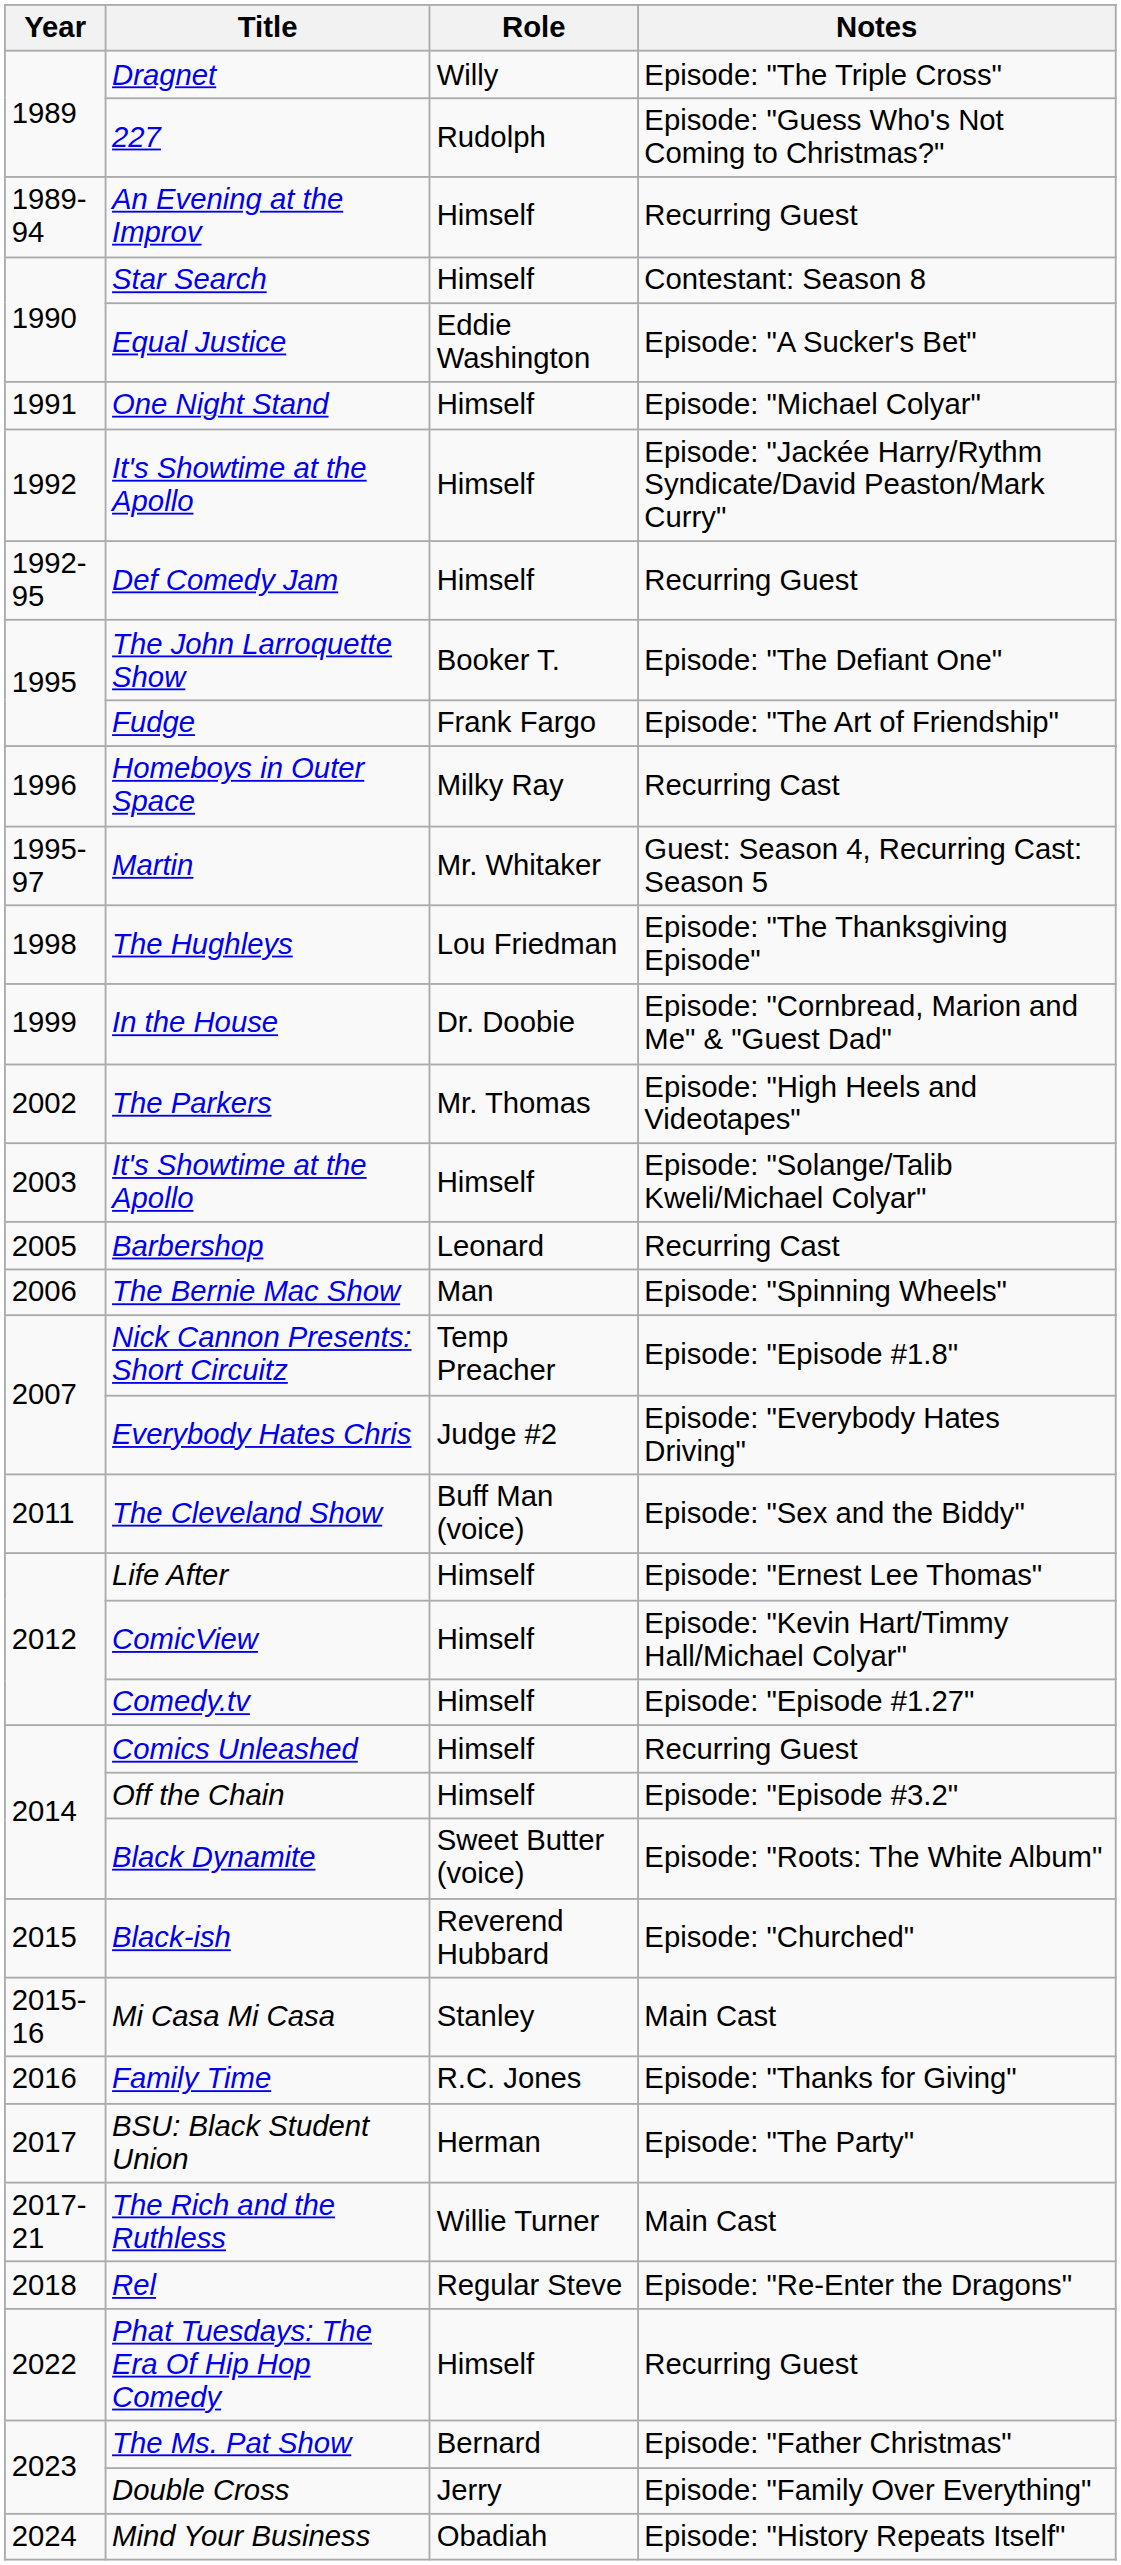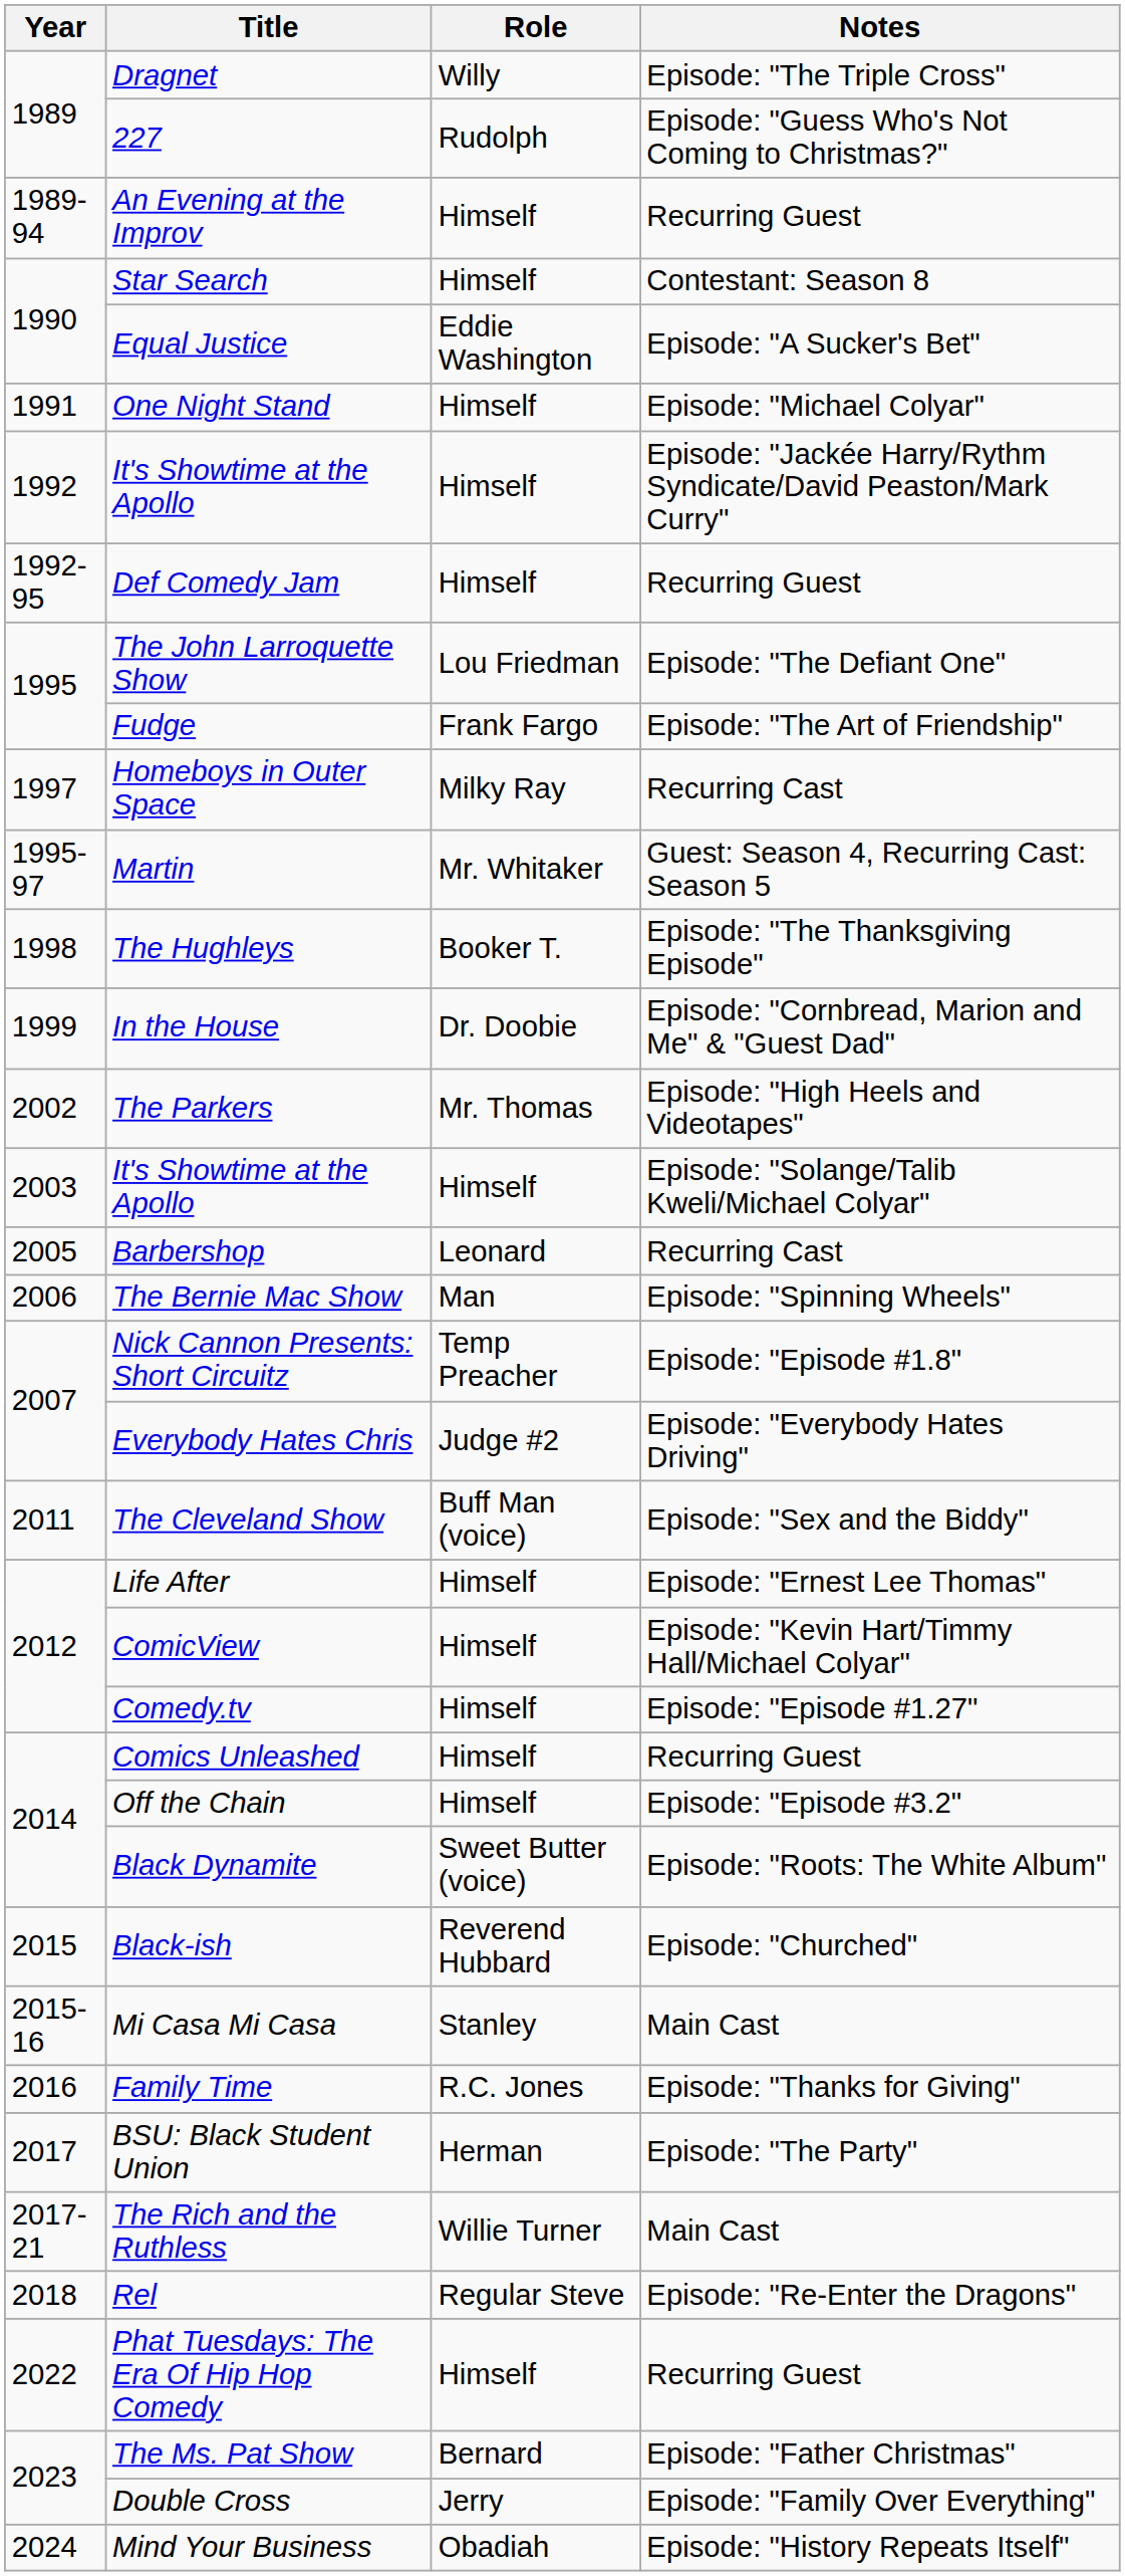 <table class="wikitable sortable">
 <tr>
 <th>Year</th>
 <th>Title</th>
 <th>Role</th>
 <th>Notes</th>
 </tr>
 <tr>
 <td rowspan="2">1989</td>
 <td><em><a href='#'>Dragnet</a></em></td>
 <td>Willy</td>
 <td>Episode: "The Triple Cross"</td>
 </tr>
 <tr>
 <td><em><a href='#'>227</a></em></td>
 <td>Rudolph</td>
 <td>Episode: "Guess Who's Not Coming to Christmas?"</td>
 </tr>
 <tr>
 <td>1989-94</td>
 <td><em><a href='#'>An Evening at the Improv</a></em></td>
 <td>Himself</td>
 <td>Recurring Guest</td>
 </tr>
 <tr>
 <td rowspan="2">1990</td>
 <td><em><a href='#'>Star Search</a></em></td>
 <td>Himself</td>
 <td>Contestant: Season 8 </td>
 </tr>
 <tr>
 <td><em><a href='#'>Equal Justice</a></em></td>
 <td>Eddie Washington</td>
 <td>Episode: "A Sucker's Bet"</td>
 </tr>
 <tr>
 <td>1991</td>
 <td><em><a href='#'>One Night Stand</a></em></td>
 <td>Himself</td>
 <td>Episode: "Michael Colyar"</td>
 </tr>
 <tr>
 <td>1992</td>
 <td><em><a href='#'>It's Showtime at the Apollo</a></em></td>
 <td>Himself</td>
 <td>Episode: "Jackée Harry/Rythm Syndicate/David Peaston/Mark Curry"</td>
 </tr>
 <tr>
 <td>1992-95</td>
 <td><em><a href='#'>Def Comedy Jam</a></em></td>
 <td>Himself</td>
 <td>Recurring Guest</td>
 </tr>
 <tr>
 <td rowspan="2">1995</td>
 <td><em><a href='#'>The John Larroquette Show</a></em></td>
-<td>Booker T.</td>
+<td>Lou Friedman</td>
 <td>Episode: "The Defiant One"</td>
 </tr>
 <tr>
 <td><em><a href='#'>Fudge</a></em></td>
 <td>Frank Fargo</td>
 <td>Episode: "The Art of Friendship"</td>
 </tr>
 <tr>
-<td>1996</td>
+<td>1997</td>
 <td><em><a href='#'>Homeboys in Outer Space</a></em></td>
 <td>Milky Ray</td>
 <td>Recurring Cast</td>
 </tr>
 <tr>
 <td>1995-97</td>
 <td><em><a href='#'>Martin</a></em></td>
 <td>Mr. Whitaker</td>
 <td>Guest: Season 4, Recurring Cast: Season 5</td>
 </tr>
 <tr>
 <td>1998</td>
 <td><em><a href='#'>The Hughleys</a></em></td>
-<td>Lou Friedman</td>
+<td>Booker T.</td>
 <td>Episode: "The Thanksgiving Episode"</td>
 </tr>
 <tr>
 <td>1999</td>
 <td><em><a href='#'>In the House</a></em></td>
 <td>Dr. Doobie</td>
 <td>Episode: "Cornbread, Marion and Me" & "Guest Dad"</td>
 </tr>
 <tr>
 <td>2002</td>
 <td><em><a href='#'>The Parkers</a></em></td>
 <td>Mr. Thomas</td>
 <td>Episode: "High Heels and Videotapes"</td>
 </tr>
 <tr>
 <td>2003</td>
 <td><em><a href='#'>It's Showtime at the Apollo</a></em></td>
 <td>Himself</td>
 <td>Episode: "Solange/Talib Kweli/Michael Colyar"</td>
 </tr>
 <tr>
 <td>2005</td>
 <td><em><a href='#'>Barbershop</a></em></td>
 <td>Leonard</td>
 <td>Recurring Cast</td>
 </tr>
 <tr>
 <td>2006</td>
 <td><em><a href='#'>The Bernie Mac Show</a></em></td>
 <td>Man</td>
 <td>Episode: "Spinning Wheels"</td>
 </tr>
 <tr>
 <td rowspan="2">2007</td>
 <td><em><a href='#'>Nick Cannon Presents: Short Circuitz</a></em></td>
 <td>Temp Preacher</td>
 <td>Episode: "Episode #1.8"</td>
 </tr>
 <tr>
 <td><em><a href='#'>Everybody Hates Chris</a></em></td>
 <td>Judge #2</td>
 <td>Episode: "Everybody Hates Driving"</td>
 </tr>
 <tr>
 <td>2011</td>
 <td><em><a href='#'>The Cleveland Show</a></em></td>
 <td>Buff Man (voice)</td>
 <td>Episode: "Sex and the Biddy"</td>
 </tr>
 <tr>
 <td rowspan="3">2012</td>
 <td><em>Life After</em></td>
 <td>Himself</td>
 <td>Episode: "Ernest Lee Thomas"</td>
 </tr>
 <tr>
 <td><em><a href='#'>ComicView</a></em></td>
 <td>Himself</td>
 <td>Episode: "Kevin Hart/Timmy Hall/Michael Colyar"</td>
 </tr>
 <tr>
 <td><em><a href='#'>Comedy.tv</a></em></td>
 <td>Himself</td>
 <td>Episode: "Episode #1.27"</td>
 </tr>
 <tr>
 <td rowspan="3">2014</td>
 <td><em><a href='#'>Comics Unleashed</a></em></td>
 <td>Himself</td>
 <td>Recurring Guest</td>
 </tr>
 <tr>
 <td><em>Off the Chain</em></td>
 <td>Himself</td>
 <td>Episode: "Episode #3.2"</td>
 </tr>
 <tr>
 <td><em><a href='#'>Black Dynamite</a></em></td>
 <td>Sweet Butter (voice)</td>
 <td>Episode: "Roots: The White Album"</td>
 </tr>
 <tr>
 <td>2015</td>
 <td><em><a href='#'>Black-ish</a></em></td>
 <td>Reverend Hubbard</td>
 <td>Episode: "Churched"</td>
 </tr>
 <tr>
 <td>2015-16</td>
 <td><em>Mi Casa Mi Casa</em></td>
 <td>Stanley</td>
 <td>Main Cast</td>
 </tr>
 <tr>
 <td>2016</td>
 <td><em><a href='#'>Family Time</a></em></td>
 <td>R.C. Jones</td>
 <td>Episode: "Thanks for Giving"</td>
 </tr>
 <tr>
 <td>2017</td>
 <td><em>BSU: Black Student Union</em></td>
 <td>Herman</td>
 <td>Episode: "The Party"</td>
 </tr>
 <tr>
 <td>2017-21</td>
 <td><em><a href='#'>The Rich and the Ruthless</a></em></td>
 <td>Willie Turner</td>
 <td>Main Cast</td>
 </tr>
 <tr>
 <td>2018</td>
 <td><em><a href='#'>Rel</a></em></td>
 <td>Regular Steve</td>
 <td>Episode: "Re-Enter the Dragons"</td>
 </tr>
 <tr>
 <td>2022</td>
 <td><em><a href='#'>Phat Tuesdays: The Era Of Hip Hop Comedy</a></em></td>
 <td>Himself</td>
 <td>Recurring Guest</td>
 </tr>
 <tr>
 <td rowspan="2">2023</td>
 <td><em><a href='#'>The Ms. Pat Show</a></em></td>
 <td>Bernard</td>
 <td>Episode: "Father Christmas"</td>
 </tr>
 <tr>
 <td><em>Double Cross</em></td>
 <td>Jerry</td>
 <td>Episode: "Family Over Everything"</td>
 </tr>
 <tr>
 <td>2024</td>
 <td><em>Mind Your Business</em></td>
 <td>Obadiah</td>
 <td>Episode: "History Repeats Itself"</td>
 </tr>
 </table>
